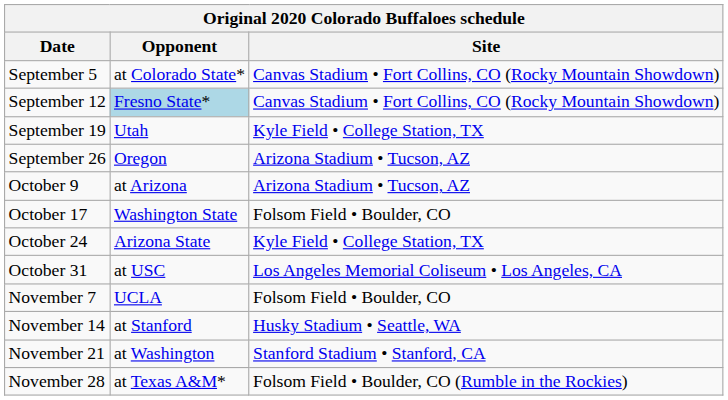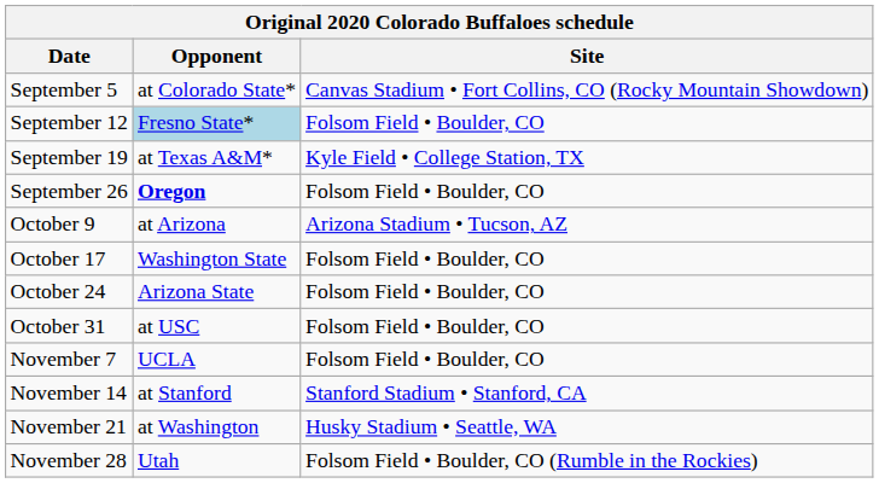 <table class="wikitable collapsible autocollapse">
 <tr>
 <th colspan="4">Original 2020 Colorado Buffaloes schedule</th>
 </tr>
 <tr valign="bottom">
 <th>Date</th>
 <th>Opponent</th>
 <th>Site</th>
 </tr>
 <tr>
 <td>September 5</td>
 <td>at <a href='#'>Colorado State</a>*</td>
 <td><a href='#'>Canvas Stadium</a> • <a href='#'>Fort Collins, CO</a> (<a href='#'>Rocky Mountain Showdown</a>)</td>
 </tr>
 <tr>
 <td>September 12</td>
 <td style="background: lightblue;"><a href='#'>Fresno State</a>*</td>
-<td><a href='#'>Canvas Stadium</a> • <a href='#'>Fort Collins, CO</a> (<a href='#'>Rocky Mountain Showdown</a>)</td>
+<td><a href='#'>Folsom Field</a> • <a href='#'>Boulder, CO</a></td>
 </tr>
 <tr>
 <td>September 19</td>
-<td><a href='#'>Utah</a></td>
+<td>at <a href='#'>Texas A&M</a>*</td>
 <td><a href='#'>Kyle Field</a> • <a href='#'>College Station, TX</a></td>
 </tr>
 <tr>
 <td>September 26</td>
-<td><a href='#'>Oregon</a></td>
-<td><a href='#'>Arizona Stadium</a> • <a href='#'>Tucson, AZ</a></td>
+<td><strong><a href='#'>Oregon</a></strong></td>
+<td>Folsom Field • Boulder, CO</td>
 </tr>
 <tr>
 <td>October 9</td>
 <td>at <a href='#'>Arizona</a></td>
 <td><a href='#'>Arizona Stadium</a> • <a href='#'>Tucson, AZ</a></td>
 </tr>
 <tr>
 <td>October 17</td>
 <td><a href='#'>Washington State</a></td>
 <td>Folsom Field • Boulder, CO</td>
 </tr>
 <tr>
 <td>October 24</td>
 <td><a href='#'>Arizona State</a></td>
-<td><a href='#'>Kyle Field</a> • <a href='#'>College Station, TX</a></td>
+<td>Folsom Field • Boulder, CO</td>
 </tr>
 <tr>
 <td>October 31</td>
 <td>at <a href='#'>USC</a></td>
-<td><a href='#'>Los Angeles Memorial Coliseum</a> • <a href='#'>Los Angeles, CA</a></td>
+<td>Folsom Field • Boulder, CO</td>
 </tr>
 <tr>
 <td>November 7</td>
 <td><a href='#'>UCLA</a></td>
 <td>Folsom Field • Boulder, CO</td>
 </tr>
 <tr>
 <td>November 14</td>
 <td>at <a href='#'>Stanford</a></td>
-<td><a href='#'>Husky Stadium</a> • <a href='#'>Seattle, WA</a></td>
+<td><a href='#'>Stanford Stadium</a> • <a href='#'>Stanford, CA</a></td>
 </tr>
 <tr>
 <td>November 21</td>
 <td>at <a href='#'>Washington</a></td>
-<td><a href='#'>Stanford Stadium</a> • <a href='#'>Stanford, CA</a></td>
+<td><a href='#'>Husky Stadium</a> • <a href='#'>Seattle, WA</a></td>
 </tr>
 <tr>
 <td>November 28</td>
-<td>at <a href='#'>Texas A&M</a>*</td>
+<td><a href='#'>Utah</a></td>
 <td>Folsom Field • Boulder, CO (<a href='#'>Rumble in the Rockies</a>)</td>
 </tr>
 </table>
